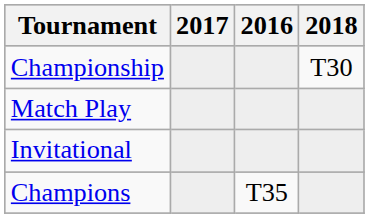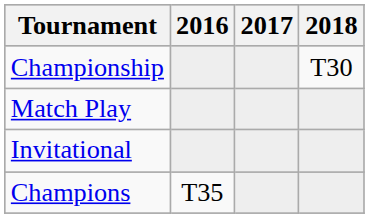 <table class="wikitable" style="text-align:center;">
 <tr>
 <th>Tournament</th>
+<th>2016</th>
 <th>2017</th>
-<th>2016</th>
 <th>2018</th>
 </tr>
 <tr>
 <td align="left"><a href='#'>Championship</a></td>
 <td style="background:#eeeeee;"></td>
 <td style="background:#eeeeee;"></td>
 <td>T30</td>
 </tr>
 <tr>
 <td align="left"><a href='#'>Match Play</a></td>
 <td style="background:#eeeeee;"></td>
 <td style="background:#eeeeee;"></td>
 <td style="background:#eeeeee;"></td>
 </tr>
 <tr>
 <td align="left"><a href='#'>Invitational</a></td>
 <td style="background:#eeeeee;"></td>
 <td style="background:#eeeeee;"></td>
 <td style="background:#eeeeee;"></td>
 </tr>
 <tr>
 <td align="left"><a href='#'>Champions</a></td>
+<td>T35</td>
 <td style="background:#eeeeee;"></td>
-<td>T35</td>
 <td style="background:#eeeeee;"></td>
 </tr>
 </table>
